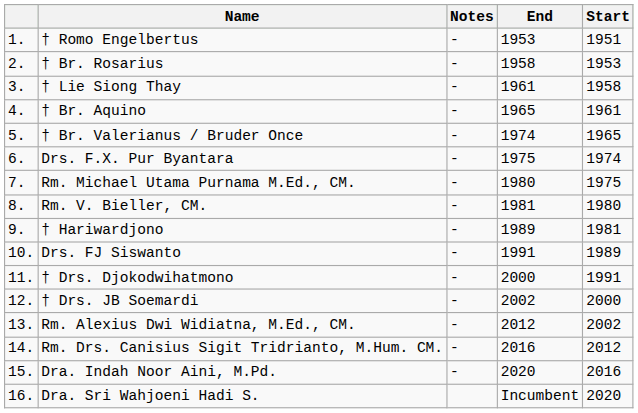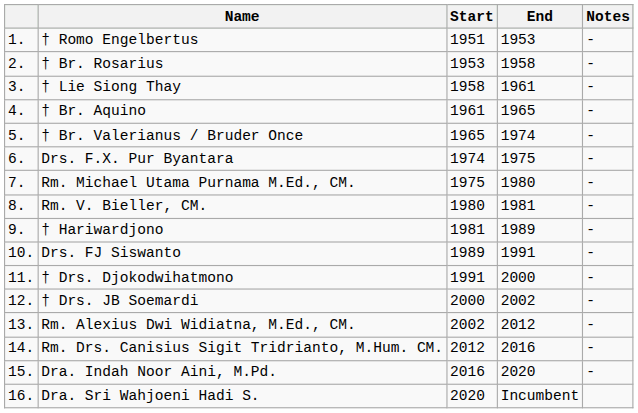 <table class="wikitable">
 <tr style="background-color:#cfc;">
 <th></th>
 <th>Name</th>
+<th>Start</th>
+<th>End</th>
 <th>Notes</th>
-<th>End</th>
-<th>Start</th>
 </tr>
 <tr>
 <td>1.</td>
 <td>† Romo Engelbertus</td>
+<td>1951</td>
+<td>1953</td>
 <td>-</td>
-<td>1953</td>
-<td>1951</td>
 </tr>
 <tr>
 <td>2.</td>
 <td>† Br. Rosarius</td>
+<td>1953</td>
+<td>1958</td>
 <td>-</td>
-<td>1958</td>
-<td>1953</td>
 </tr>
 <tr>
 <td>3.</td>
 <td>† Lie Siong Thay</td>
+<td>1958</td>
+<td>1961</td>
 <td>-</td>
-<td>1961</td>
-<td>1958</td>
 </tr>
 <tr>
 <td>4.</td>
 <td>† Br. Aquino</td>
+<td>1961</td>
+<td>1965</td>
 <td>-</td>
-<td>1965</td>
-<td>1961</td>
 </tr>
 <tr>
 <td>5.</td>
 <td>† Br. Valerianus / Bruder Once</td>
+<td>1965</td>
+<td>1974</td>
 <td>-</td>
-<td>1974</td>
-<td>1965</td>
 </tr>
 <tr>
 <td>6.</td>
 <td>Drs. F.X. Pur Byantara</td>
+<td>1974</td>
+<td>1975</td>
 <td>-</td>
-<td>1975</td>
-<td>1974</td>
 </tr>
 <tr>
 <td>7.</td>
 <td>Rm. Michael Utama Purnama M.Ed., CM.</td>
+<td>1975</td>
+<td>1980</td>
 <td>-</td>
-<td>1980</td>
-<td>1975</td>
 </tr>
 <tr>
 <td>8.</td>
 <td>Rm. V. Bieller, CM.</td>
+<td>1980</td>
+<td>1981</td>
 <td>-</td>
-<td>1981</td>
-<td>1980</td>
 </tr>
 <tr>
 <td>9.</td>
 <td>† Hariwardjono</td>
+<td>1981</td>
+<td>1989</td>
 <td>-</td>
-<td>1989</td>
-<td>1981</td>
 </tr>
 <tr>
 <td>10.</td>
 <td>Drs. FJ Siswanto</td>
+<td>1989</td>
+<td>1991</td>
 <td>-</td>
-<td>1991</td>
-<td>1989</td>
 </tr>
 <tr>
 <td>11.</td>
 <td>† Drs. Djokodwihatmono</td>
+<td>1991</td>
+<td>2000</td>
 <td>-</td>
-<td>2000</td>
-<td>1991</td>
 </tr>
 <tr>
 <td>12.</td>
 <td>† Drs. JB Soemardi</td>
+<td>2000</td>
+<td>2002</td>
 <td>-</td>
-<td>2002</td>
-<td>2000</td>
 </tr>
 <tr>
 <td>13.</td>
 <td>Rm. Alexius Dwi Widiatna, M.Ed., CM.</td>
+<td>2002</td>
+<td>2012</td>
 <td>-</td>
-<td>2012</td>
-<td>2002</td>
 </tr>
 <tr>
 <td>14.</td>
 <td>Rm. Drs. Canisius Sigit Tridrianto, M.Hum. CM.</td>
+<td>2012</td>
+<td>2016</td>
 <td>-</td>
-<td>2016</td>
-<td>2012</td>
 </tr>
 <tr>
 <td>15.</td>
 <td>Dra. Indah Noor Aini, M.Pd.</td>
+<td>2016</td>
+<td>2020</td>
 <td>-</td>
-<td>2020</td>
-<td>2016</td>
 </tr>
 <tr>
 <td>16.</td>
 <td>Dra. Sri Wahjoeni Hadi S.</td>
+<td>2020</td>
+<td>Incumbent</td>
 <td></td>
-<td>Incumbent</td>
-<td>2020</td>
 </tr>
 </table>
